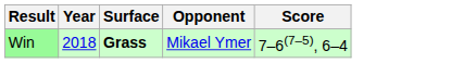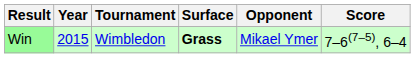 <table class="wikitable">
 <tr>
 <th>Result</th>
 <th>Year</th>
+<th>Tournament</th>
 <th>Surface</th>
 <th>Opponent</th>
 <th class="unsortable">Score</th>
 </tr>
 <tr style="background:#cfc;">
 <td bgcolor=98fb98>Win</td>
-<td><a href='#'>2018</a></td>
+<td><a href='#'>2015</a></td>
+<td><a href='#'>Wimbledon</a></td>
 <td><strong>Grass</strong></td>
 <td> <a href='#'>Mikael Ymer</a></td>
 <td>7–6<sup>(7–5)</sup>, 6–4</td>
 </tr>
 </table>
